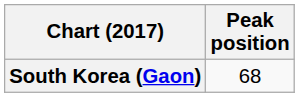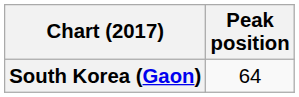 <table class="wikitable plainrowheaders" style="text-align:center">
 <tr>
 <th scope="col">Chart (2017)</th>
 <th scope="col">Peak<br>position</th>
 </tr>
 <tr>
 <th scope="row">South Korea (<a href='#'>Gaon</a>)</th>
-<td>68</td>
+<td>64</td>
 </tr>
 </table>
